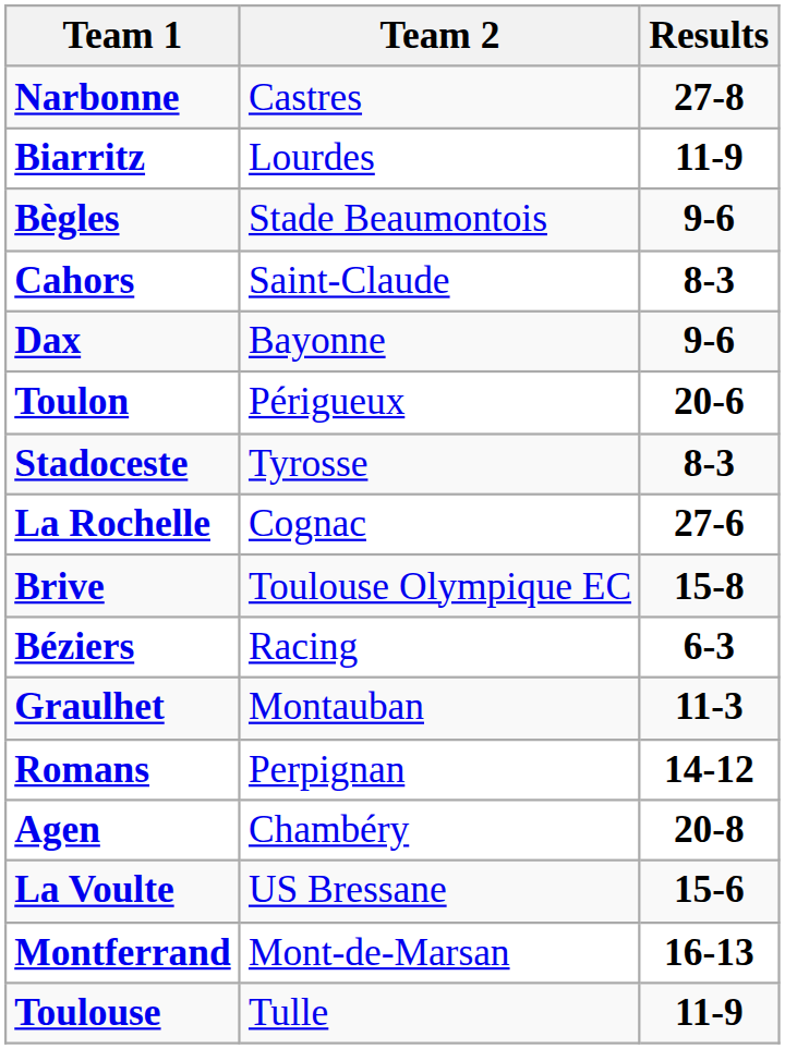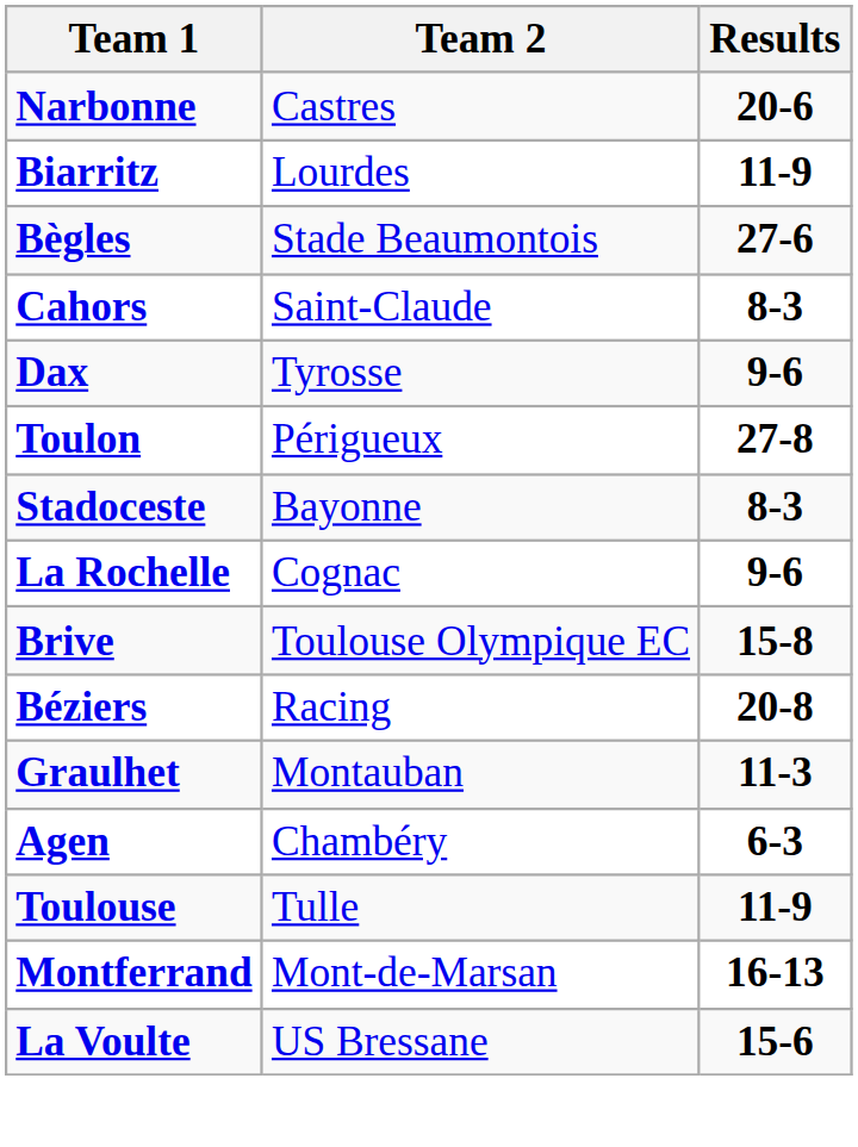 <table class="wikitable">
 <tr>
 <th>Team 1</th>
 <th>Team 2</th>
 <th>Results</th>
 </tr>
 <tr>
 <td><strong><a href='#'>Narbonne</a></strong></td>
 <td><a href='#'>Castres</a></td>
-<td align="center"><strong>27-8</strong></td>
+<td align="center"><strong>20-6</strong></td>
 </tr>
 <tr bgcolor="white">
 <td><strong><a href='#'>Biarritz</a>  </strong></td>
 <td><a href='#'>Lourdes</a></td>
 <td align="center"><strong>11-9</strong></td>
 </tr>
 <tr>
 <td><strong><a href='#'>Bègles</a></strong></td>
 <td><a href='#'>Stade Beaumontois</a></td>
-<td align="center"><strong>9-6</strong></td>
+<td align="center"><strong>27-6</strong></td>
 </tr>
 <tr bgcolor="white">
 <td><strong><a href='#'>Cahors</a></strong></td>
 <td><a href='#'>Saint-Claude</a></td>
 <td align="center"><strong>8-3</strong></td>
 </tr>
 <tr>
 <td><strong><a href='#'>Dax</a></strong></td>
-<td><a href='#'>Bayonne</a></td>
+<td><a href='#'>Tyrosse</a></td>
 <td align="center"><strong>9-6</strong></td>
 </tr>
 <tr bgcolor="white">
 <td><strong><a href='#'>Toulon</a></strong></td>
 <td><a href='#'>Périgueux</a></td>
-<td align="center"><strong>20-6</strong></td>
+<td align="center"><strong>27-8</strong></td>
 </tr>
 <tr>
 <td><strong><a href='#'>Stadoceste</a></strong></td>
-<td><a href='#'>Tyrosse</a></td>
+<td><a href='#'>Bayonne</a></td>
 <td align="center"><strong>8-3</strong></td>
 </tr>
 <tr bgcolor="white">
 <td><strong><a href='#'>La Rochelle</a></strong></td>
 <td><a href='#'>Cognac</a></td>
-<td align="center"><strong>27-6</strong></td>
+<td align="center"><strong>9-6</strong></td>
 </tr>
 <tr>
 <td><strong><a href='#'>Brive</a></strong></td>
 <td><a href='#'>Toulouse Olympique EC</a></td>
 <td align="center"><strong>15-8</strong></td>
 </tr>
 <tr bgcolor="white">
 <td><strong><a href='#'>Béziers</a> </strong></td>
 <td><a href='#'>Racing</a></td>
-<td align="center"><strong>6-3</strong></td>
+<td align="center"><strong>20-8</strong></td>
 </tr>
 <tr>
 <td><strong><a href='#'>Graulhet</a></strong></td>
 <td><a href='#'>Montauban</a></td>
 <td align="center"><strong>11-3</strong></td>
 </tr>
 <tr bgcolor="white">
-<td><strong><a href='#'>Romans</a></strong></td>
-<td><a href='#'>Perpignan</a></td>
-<td align="center"><strong>14-12</strong></td>
-</tr>
-<tr bgcolor="white">
 <td><strong><a href='#'>Agen</a></strong></td>
 <td><a href='#'>Chambéry</a></td>
-<td align="center"><strong>20-8</strong></td>
+<td align="center"><strong>6-3</strong></td>
 </tr>
 <tr>
-<td><strong><a href='#'>La Voulte</a></strong></td>
-<td><a href='#'>US Bressane</a></td>
-<td align="center"><strong>15-6</strong></td>
+<td><strong><a href='#'>Toulouse</a></strong></td>
+<td><a href='#'>Tulle</a></td>
+<td align="center"><strong>11-9</strong></td>
 </tr>
 <tr bgcolor="white">
 <td><strong><a href='#'>Montferrand</a></strong></td>
 <td><a href='#'>Mont-de-Marsan</a></td>
 <td align="center"><strong>16-13</strong></td>
 </tr>
 <tr>
-<td><strong><a href='#'>Toulouse</a></strong></td>
-<td><a href='#'>Tulle</a></td>
-<td align="center"><strong>11-9</strong></td>
+<td><strong><a href='#'>La Voulte</a></strong></td>
+<td><a href='#'>US Bressane</a></td>
+<td align="center"><strong>15-6</strong></td>
 </tr>
 </table>
